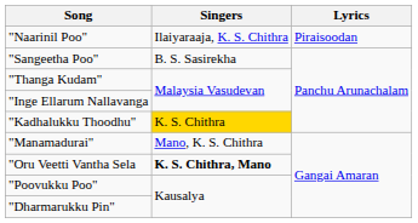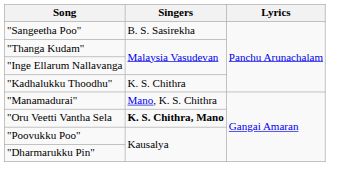 <table class="wikitable">
 <tr>
 <th>Song</th>
 <th>Singers</th>
 <th>Lyrics</th>
-</tr>
-<tr>
-<td>"Naarinil Poo"</td>
-<td>Ilaiyaraaja, <a href='#'>K. S. Chithra</a></td>
-<td><a href='#'>Piraisoodan</a></td>
 </tr>
 <tr>
 <td>"Sangeetha Poo"</td>
 <td>B. S. Sasirekha</td>
 <td rowspan=4><a href='#'>Panchu Arunachalam</a></td>
 </tr>
 <tr>
 <td>"Thanga Kudam"</td>
 <td rowspan=2><a href='#'>Malaysia Vasudevan</a></td>
 </tr>
 <tr>
 <td>"Inge Ellarum Nallavanga</td>
 </tr>
 <tr>
 <td>"Kadhalukku Thoodhu"</td>
-<td style="background: gold;">K. S. Chithra</td>
+<td>K. S. Chithra</td>
 </tr>
 <tr>
 <td>"Manamadurai"</td>
 <td><a href='#'>Mano</a>, K. S. Chithra</td>
 <td rowspan=4><a href='#'>Gangai Amaran</a></td>
 </tr>
 <tr>
 <td>"Oru Veetti Vantha Sela</td>
 <td><strong>K. S. Chithra, Mano</strong></td>
 </tr>
 <tr>
 <td>"Poovukku Poo"</td>
 <td rowspan=2>Kausalya</td>
 </tr>
 <tr>
 <td>"Dharmarukku Pin"</td>
 </tr>
 </table>
